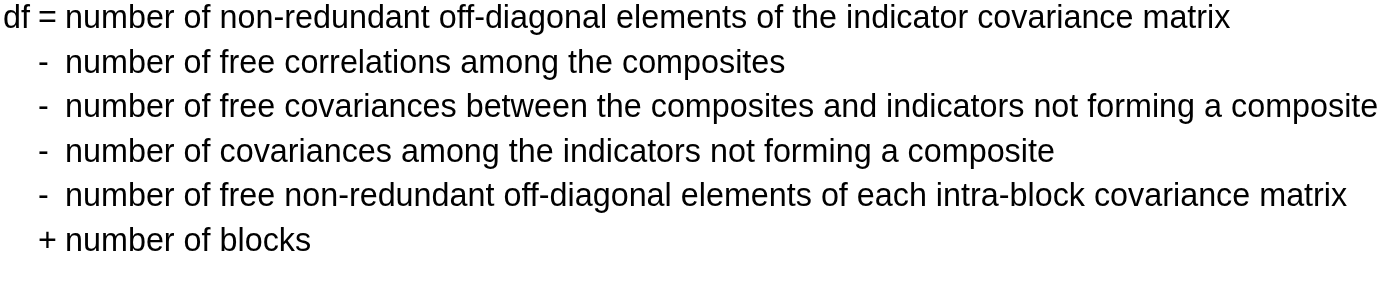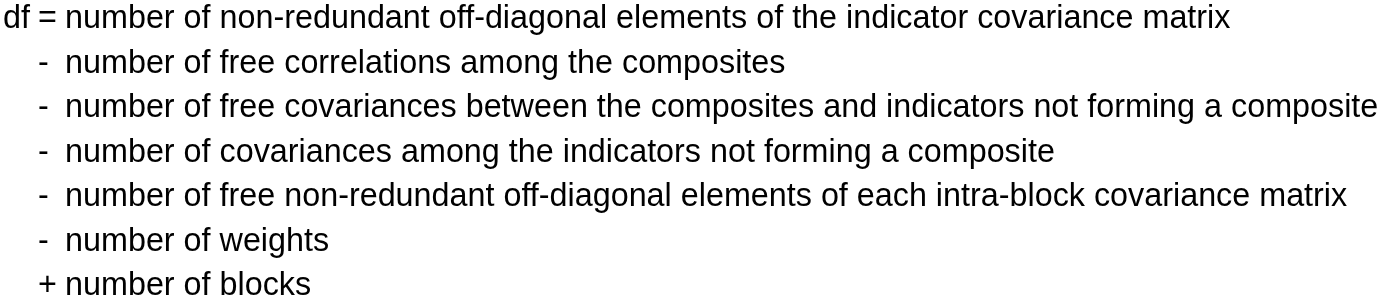 <table>
 <tr>
 <td>df</td>
 <td>=</td>
 <td>number of non-redundant off-diagonal elements of the indicator covariance matrix</td>
 </tr>
 <tr>
 <td></td>
 <td>-</td>
 <td>number of free correlations among the composites</td>
 </tr>
 <tr>
 <td></td>
 <td>-</td>
 <td>number of free covariances between the composites and indicators not forming a composite</td>
 </tr>
 <tr>
 <td></td>
 <td>-</td>
 <td>number of covariances among the indicators not forming a composite</td>
 </tr>
 <tr>
 <td></td>
 <td>-</td>
 <td>number of free non-redundant off-diagonal elements of each intra-block covariance matrix</td>
 </tr>
 <tr>
 <td></td>
+<td>-</td>
+<td>number of weights</td>
+</tr>
+<tr>
+<td></td>
 <td>+</td>
 <td>number of blocks</td>
 </tr>
 </table>
